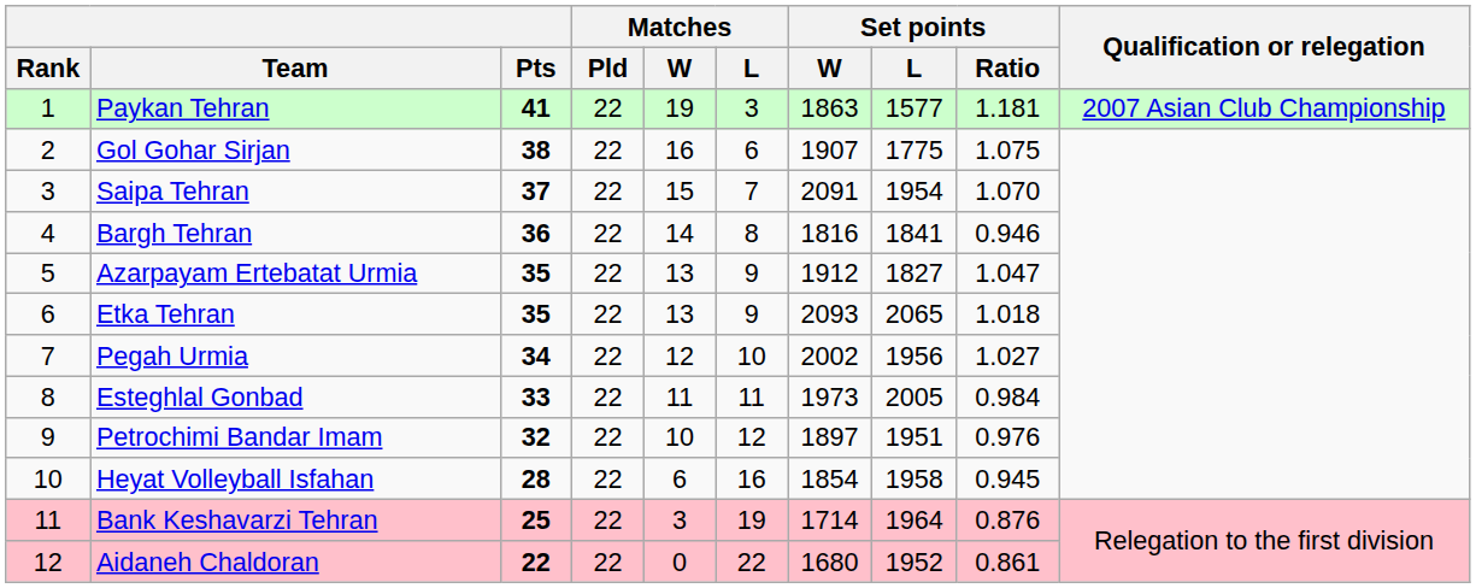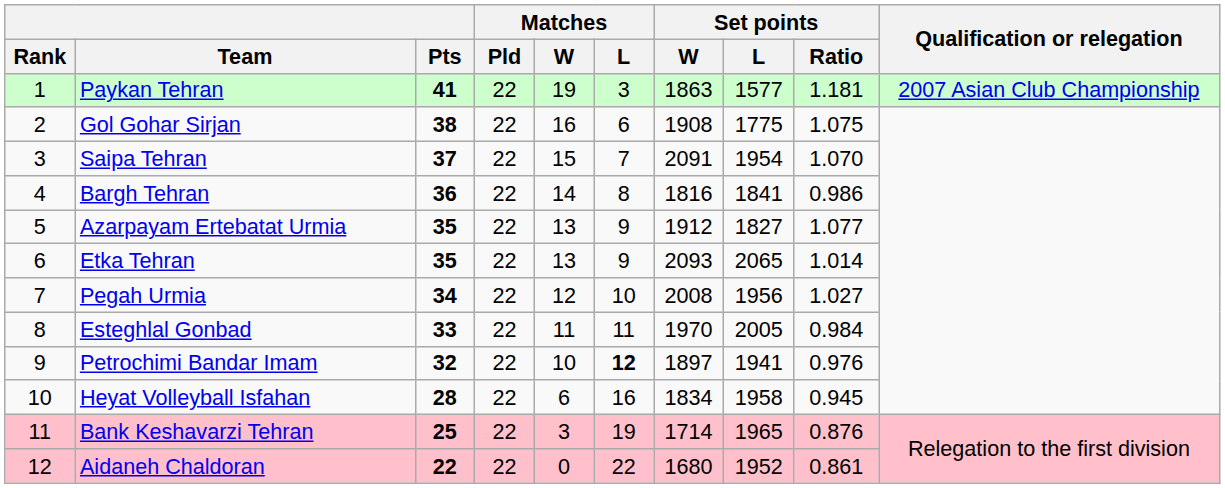 <table class="wikitable" style="text-align:center; font-size:90%">
 <tr>
 <th colspan=3></th>
 <th colspan=3>Matches</th>
 <th colspan=3>Set points</th>
 <th rowspan=2 width=220>Qualification or relegation</th>
 </tr>
 <tr>
 <th width=40>Rank</th>
 <th width=220>Team</th>
 <th width=33>Pts</th>
 <th width=33>Pld</th>
 <th width=33>W</th>
 <th width=33>L</th>
 <th width=40>W</th>
 <th width=40>L</th>
 <th width=50>Ratio</th>
 </tr>
 <tr bgcolor=ccffcc>
 <td>1</td>
 <td align="left"><a href='#'>Paykan Tehran</a></td>
 <td><strong>41</strong></td>
 <td>22</td>
 <td>19</td>
 <td>3</td>
 <td>1863</td>
 <td>1577</td>
 <td>1.181</td>
 <td><a href='#'>2007 Asian Club Championship</a></td>
 </tr>
 <tr>
 <td>2</td>
 <td align="left"><a href='#'>Gol Gohar Sirjan</a></td>
 <td><strong>38</strong></td>
 <td>22</td>
 <td>16</td>
 <td>6</td>
-<td>1907</td>
+<td>1908</td>
 <td>1775</td>
 <td>1.075</td>
 <td rowspan=9></td>
 </tr>
 <tr>
 <td>3</td>
 <td align="left"><a href='#'>Saipa Tehran</a></td>
 <td><strong>37</strong></td>
 <td>22</td>
 <td>15</td>
 <td>7</td>
 <td>2091</td>
 <td>1954</td>
 <td>1.070</td>
 </tr>
 <tr>
 <td>4</td>
 <td align="left"><a href='#'>Bargh Tehran</a></td>
 <td><strong>36</strong></td>
 <td>22</td>
 <td>14</td>
 <td>8</td>
 <td>1816</td>
 <td>1841</td>
-<td>0.946</td>
+<td>0.986</td>
 </tr>
 <tr>
 <td>5</td>
 <td align="left"><a href='#'>Azarpayam Ertebatat Urmia</a></td>
 <td><strong>35</strong></td>
 <td>22</td>
 <td>13</td>
 <td>9</td>
 <td>1912</td>
 <td>1827</td>
-<td>1.047</td>
+<td>1.077</td>
 </tr>
 <tr>
 <td>6</td>
 <td align="left"><a href='#'>Etka Tehran</a></td>
 <td><strong>35</strong></td>
 <td>22</td>
 <td>13</td>
 <td>9</td>
 <td>2093</td>
 <td>2065</td>
-<td>1.018</td>
+<td>1.014</td>
 </tr>
 <tr>
 <td>7</td>
 <td align="left"><a href='#'>Pegah Urmia</a></td>
 <td><strong>34</strong></td>
 <td>22</td>
 <td>12</td>
 <td>10</td>
-<td>2002</td>
+<td>2008</td>
 <td>1956</td>
 <td>1.027</td>
 </tr>
 <tr>
 <td>8</td>
 <td align="left"><a href='#'>Esteghlal Gonbad</a></td>
 <td><strong>33</strong></td>
 <td>22</td>
 <td>11</td>
 <td>11</td>
-<td>1973</td>
+<td>1970</td>
 <td>2005</td>
 <td>0.984</td>
 </tr>
 <tr>
 <td>9</td>
 <td align="left"><a href='#'>Petrochimi Bandar Imam</a></td>
 <td><strong>32</strong></td>
 <td>22</td>
 <td>10</td>
-<td>12</td>
+<td><strong>12</strong></td>
 <td>1897</td>
-<td>1951</td>
+<td>1941</td>
 <td>0.976</td>
 </tr>
 <tr>
 <td>10</td>
 <td align="left"><a href='#'>Heyat Volleyball Isfahan</a></td>
 <td><strong>28</strong></td>
 <td>22</td>
 <td>6</td>
 <td>16</td>
-<td>1854</td>
+<td>1834</td>
 <td>1958</td>
 <td>0.945</td>
 </tr>
 <tr bgcolor=pink>
 <td>11</td>
 <td align="left"><a href='#'>Bank Keshavarzi Tehran</a></td>
 <td><strong>25</strong></td>
 <td>22</td>
 <td>3</td>
 <td>19</td>
 <td>1714</td>
-<td>1964</td>
+<td>1965</td>
 <td>0.876</td>
 <td rowspan=2>Relegation to the first division</td>
 </tr>
 <tr bgcolor=pink>
 <td>12</td>
 <td align="left"><a href='#'>Aidaneh Chaldoran</a></td>
 <td><strong>22</strong></td>
 <td>22</td>
 <td>0</td>
 <td>22</td>
 <td>1680</td>
 <td>1952</td>
 <td>0.861</td>
 </tr>
 </table>
